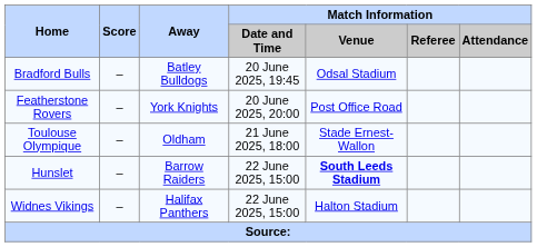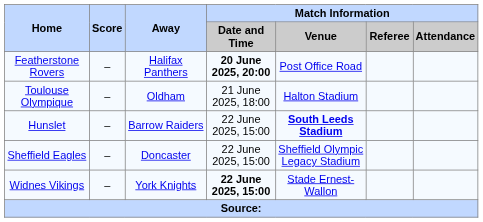 <table border=1 style="border-collapse:collapse; font-size:90%; text-align:center;" cellpadding=3 cellspacing=0 width=100%>
 <tr bgcolor=#C1D8FF>
 <th scope="col" rowspan=2 width=19%>Home</th>
 <th scope="col" rowspan=2 width=6%>Score</th>
 <th scope="col" rowspan=2 width=19%>Away</th>
 <th colspan=4>Match Information</th>
 </tr>
 <tr bgcolor=#CCCCCC>
 <th scope="col" width=17%>Date and Time</th>
 <th scope="col" width=22%>Venue</th>
 <th scope="col" width=10%>Referee</th>
 <th scope="col" width=7%>Attendance</th>
 </tr>
 <tr bgcolor=#F5FAFF>
-<td> <a href='#'>Bradford Bulls</a></td>
-<td>–</td>
-<td> <a href='#'>Batley Bulldogs</a></td>
-<td>20 June 2025, 19:45</td>
-<td><a href='#'>Odsal Stadium</a></td>
-<td></td>
-<td></td>
-</tr>
-<tr bgcolor=#F5FAFF>
 <td> <a href='#'>Featherstone Rovers</a></td>
 <td>–</td>
-<td> <a href='#'>York Knights</a></td>
-<td>20 June 2025, 20:00</td>
+<td> <a href='#'>Halifax Panthers</a></td>
+<td><strong>20 June 2025, 20:00</strong></td>
 <td><a href='#'>Post Office Road</a></td>
 <td></td>
 <td></td>
 </tr>
 <tr bgcolor=#F5FAFF>
 <td> <a href='#'>Toulouse Olympique</a></td>
 <td>–</td>
 <td> <a href='#'>Oldham</a></td>
 <td>21 June 2025, 18:00</td>
-<td><a href='#'>Stade Ernest-Wallon</a></td>
+<td><a href='#'>Halton Stadium</a></td>
 <td></td>
 <td></td>
 </tr>
 <tr bgcolor=#F5FAFF>
 <td> <a href='#'>Hunslet</a></td>
 <td>–</td>
 <td> <a href='#'>Barrow Raiders</a></td>
 <td>22 June 2025, 15:00</td>
 <td><strong><a href='#'>South Leeds Stadium</a></strong></td>
 <td></td>
 <td></td>
 </tr>
 <tr bgcolor=#F5FAFF>
+<td> <a href='#'>Sheffield Eagles</a></td>
+<td>–</td>
+<td> <a href='#'>Doncaster</a></td>
+<td>22 June 2025, 15:00</td>
+<td><a href='#'>Sheffield Olympic Legacy Stadium</a></td>
+<td></td>
+<td></td>
+</tr>
+<tr bgcolor=#F5FAFF>
 <td> <a href='#'>Widnes Vikings</a></td>
 <td>–</td>
-<td> <a href='#'>Halifax Panthers</a></td>
-<td>22 June 2025, 15:00</td>
-<td><a href='#'>Halton Stadium</a></td>
+<td> <a href='#'>York Knights</a></td>
+<td><strong>22 June 2025, 15:00</strong></td>
+<td><a href='#'>Stade Ernest-Wallon</a></td>
 <td></td>
 <td></td>
 </tr>
 <tr style="background:#c1d8ff;">
 <th colspan=7>Source:</th>
 </tr>
 </table>
